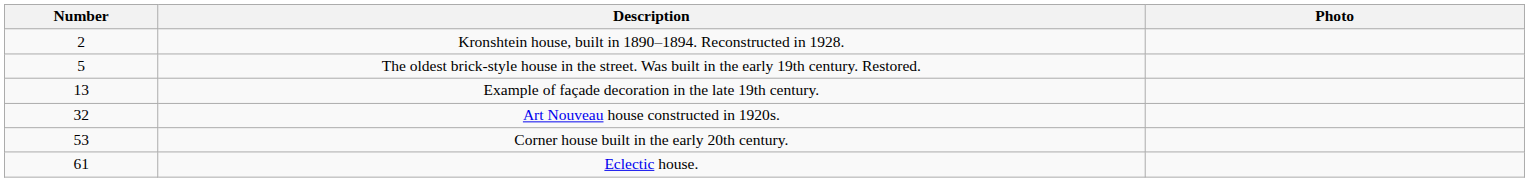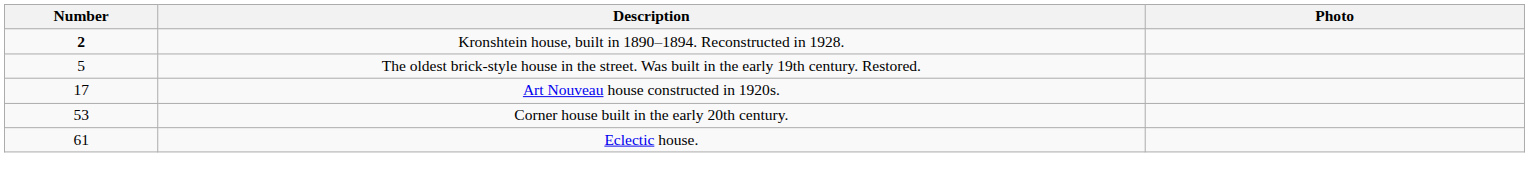 <table class=wikitable>
 <tr ---->
 <th width=4%>Number</th>
 <th width=26%>Description</th>
 <th width=10%>Photo</th>
 </tr>
 <tr ---->
-<td align="center">2</td>
+<td align="center"><strong>2</strong></td>
 <td align="center">Kronshtein house, built in 1890–1894. Reconstructed in 1928.</td>
 <td align="center"></td>
 </tr>
 <tr ---->
 <td align="center">5</td>
 <td align="center">The oldest brick-style house in the street. Was built in the early 19th century. Restored.</td>
 <td align="center"></td>
 </tr>
 <tr ---->
-<td align="center">13</td>
-<td align="center">Example of façade decoration in the late 19th century.</td>
-<td align="center"></td>
-</tr>
-<tr ---->
-<td align="center">32</td>
+<td align="center">17</td>
 <td align="center"><a href='#'>Art Nouveau</a> house constructed in 1920s.</td>
 <td align="center"></td>
 </tr>
 <tr ---->
 <td align="center">53</td>
 <td align="center">Corner house built in the early 20th century.</td>
 <td align="center"></td>
 </tr>
 <tr ---->
 <td align="center">61</td>
 <td align="center"><a href='#'>Eclectic</a> house.</td>
 <td align="center"></td>
 </tr>
 </table>
